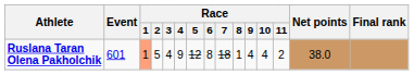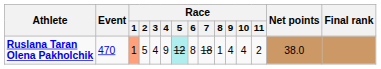 <table class="wikitable" style="font-size:90%">
 <tr>
 <th rowspan="2">Athlete</th>
 <th rowspan="2">Event</th>
 <th colspan=11>Race</th>
 <th rowspan=2>Net points</th>
 <th rowspan=2>Final rank</th>
 </tr>
 <tr style="font-size:95%">
 <th>1</th>
 <th>2</th>
 <th>3</th>
 <th>4</th>
 <th>5</th>
 <th>6</th>
 <th>7</th>
 <th>8</th>
 <th>9</th>
 <th>10</th>
 <th>11</th>
 </tr>
 <tr align=center>
 <td align=left><strong><a href='#'>Ruslana Taran</a><br><a href='#'>Olena Pakholchik</a></strong></td>
-<td align=left><a href='#'>601</a></td>
+<td align=left><a href='#'>470</a></td>
 <td style="background: lightsalmon;">1</td>
 <td>5</td>
 <td>4</td>
 <td>9</td>
-<td><s>12</s></td>
+<td style="background: paleturquoise;"><s>12</s></td>
 <td>8</td>
 <td><s>18</s></td>
 <td>1</td>
 <td>4</td>
 <td>4</td>
 <td>2</td>
 <td align="center" bgcolor='cc9966'>38.0</td>
 <td align="center" bgcolor='cc9966'></td>
 </tr>
 </table>
